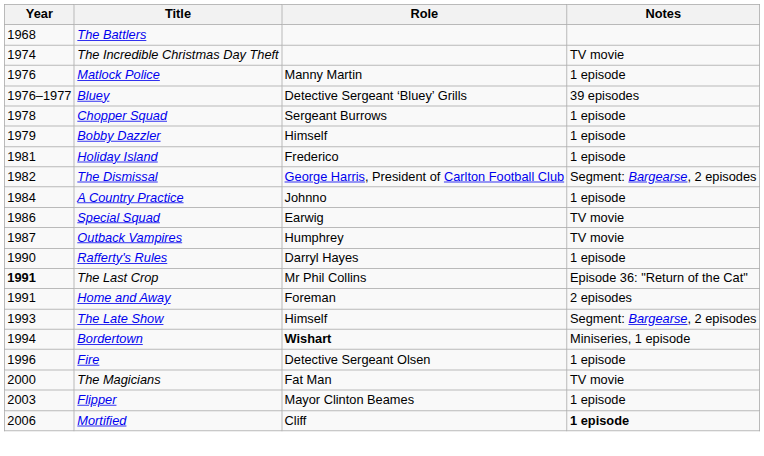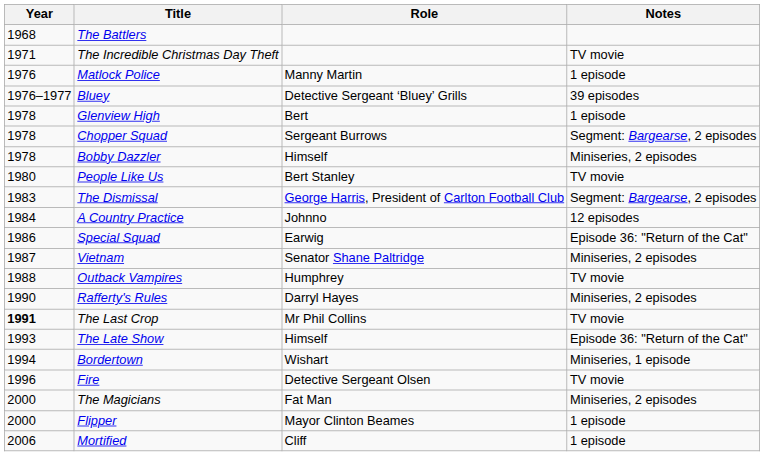 <table class=wikitable>
 <tr>
 <th>Year</th>
 <th>Title</th>
 <th>Role</th>
 <th>Notes</th>
 </tr>
 <tr>
 <td>1968</td>
 <td><em><a href='#'>The Battlers</a></em></td>
 <td></td>
 <td></td>
 </tr>
 <tr>
-<td>1974</td>
+<td>1971</td>
 <td><em>The Incredible Christmas Day Theft</em></td>
 <td></td>
 <td>TV movie</td>
 </tr>
 <tr>
 <td>1976</td>
 <td><em><a href='#'>Matlock Police</a></em></td>
 <td>Manny Martin</td>
 <td>1 episode</td>
 </tr>
 <tr>
 <td>1976–1977</td>
 <td><em><a href='#'>Bluey</a></em></td>
 <td>Detective Sergeant ‘Bluey’ Grills</td>
 <td>39 episodes</td>
 </tr>
 <tr>
 <td>1978</td>
-<td><em><a href='#'>Chopper Squad</a></em></td>
-<td>Sergeant Burrows</td>
+<td><em><a href='#'>Glenview High</a></em></td>
+<td>Bert</td>
 <td>1 episode</td>
 </tr>
 <tr>
-<td>1979</td>
+<td>1978</td>
+<td><em><a href='#'>Chopper Squad</a></em></td>
+<td>Sergeant Burrows</td>
+<td>Segment: <em><a href='#'>Bargearse</a></em>, 2 episodes</td>
+</tr>
+<tr>
+<td>1978</td>
 <td><em><a href='#'>Bobby Dazzler</a></em></td>
 <td>Himself</td>
-<td>1 episode</td>
+<td>Miniseries, 2 episodes</td>
 </tr>
 <tr>
-<td>1981</td>
-<td><em><a href='#'>Holiday Island</a></em></td>
-<td>Frederico</td>
-<td>1 episode</td>
+<td>1980</td>
+<td><em><a href='#'>People Like Us</a></em></td>
+<td>Bert Stanley</td>
+<td>TV movie</td>
 </tr>
 <tr>
-<td>1982</td>
+<td>1983</td>
 <td><em><a href='#'>The Dismissal</a></em></td>
 <td><a href='#'>George Harris</a>, President of <a href='#'>Carlton Football Club</a></td>
 <td>Segment: <em><a href='#'>Bargearse</a></em>, 2 episodes</td>
 </tr>
 <tr>
 <td>1984</td>
 <td><em><a href='#'>A Country Practice</a></em></td>
 <td>Johnno</td>
-<td>1 episode</td>
+<td>12 episodes</td>
 </tr>
 <tr>
 <td>1986</td>
 <td><em><a href='#'>Special Squad</a></em></td>
 <td>Earwig</td>
-<td>TV movie</td>
+<td>Episode 36: "Return of the Cat"</td>
 </tr>
 <tr>
 <td>1987</td>
+<td><em><a href='#'>Vietnam</a></em></td>
+<td>Senator <a href='#'>Shane Paltridge</a></td>
+<td>Miniseries, 2 episodes</td>
+</tr>
+<tr>
+<td>1988</td>
 <td><em><a href='#'>Outback Vampires</a></em></td>
 <td>Humphrey</td>
 <td>TV movie</td>
 </tr>
 <tr>
 <td>1990</td>
 <td><em><a href='#'>Rafferty's Rules</a></em></td>
 <td>Darryl Hayes</td>
-<td>1 episode</td>
+<td>Miniseries, 2 episodes</td>
 </tr>
 <tr>
 <td><strong>1991</strong></td>
 <td><em>The Last Crop</em></td>
 <td>Mr Phil Collins</td>
-<td>Episode 36: "Return of the Cat"</td>
-</tr>
-<tr>
-<td>1991</td>
-<td><em><a href='#'>Home and Away</a></em></td>
-<td>Foreman</td>
-<td>2 episodes</td>
+<td>TV movie</td>
 </tr>
 <tr>
 <td>1993</td>
 <td><em><a href='#'>The Late Show</a></em></td>
 <td>Himself</td>
-<td>Segment: <em><a href='#'>Bargearse</a></em>, 2 episodes</td>
+<td>Episode 36: "Return of the Cat"</td>
 </tr>
 <tr>
 <td>1994</td>
 <td><em><a href='#'>Bordertown</a></em></td>
-<td><strong>Wishart</strong></td>
+<td>Wishart</td>
 <td>Miniseries, 1 episode</td>
 </tr>
 <tr>
 <td>1996</td>
 <td><em><a href='#'>Fire</a></em></td>
 <td>Detective Sergeant Olsen</td>
-<td>1 episode</td>
+<td>TV movie</td>
 </tr>
 <tr>
 <td>2000</td>
 <td><em>The Magicians</em></td>
 <td>Fat Man</td>
-<td>TV movie</td>
+<td>Miniseries, 2 episodes</td>
 </tr>
 <tr>
-<td>2003</td>
+<td>2000</td>
 <td><em><a href='#'>Flipper</a></em></td>
 <td>Mayor Clinton Beames</td>
 <td>1 episode</td>
 </tr>
 <tr>
 <td>2006</td>
 <td><em><a href='#'>Mortified</a></em></td>
 <td>Cliff</td>
-<td><strong>1 episode</strong></td>
+<td>1 episode</td>
 </tr>
 </table>
